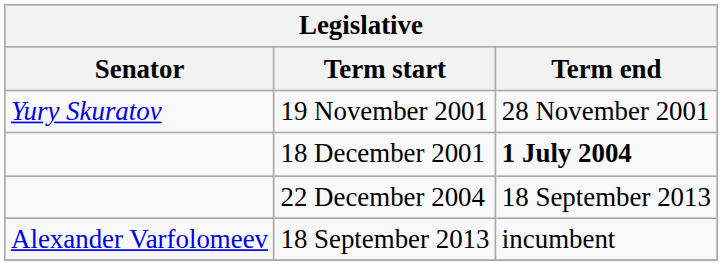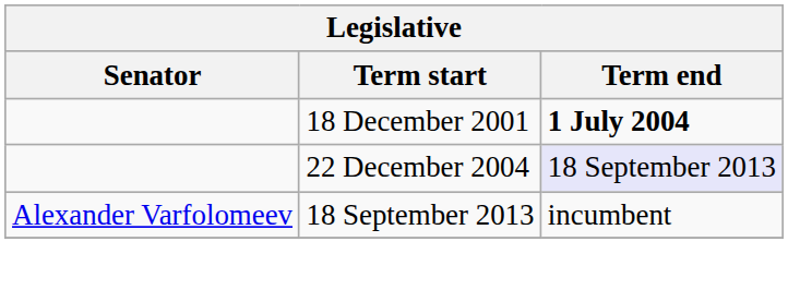 <table class="wikitable sortable">
 <tr>
 <th colspan=3>Legislative</th>
 </tr>
 <tr>
 <th>Senator</th>
 <th>Term start</th>
 <th>Term end</th>
 </tr>
 <tr>
-<td><em><a href='#'>Yury Skuratov</a></em></td>
-<td>19 November 2001</td>
-<td>28 November 2001</td>
-</tr>
-<tr>
 <td></td>
 <td>18 December 2001</td>
 <td><strong>1 July 2004</strong></td>
 </tr>
 <tr>
 <td></td>
 <td>22 December 2004</td>
-<td>18 September 2013</td>
+<td style="background: lavender;">18 September 2013</td>
 </tr>
 <tr>
 <td><a href='#'>Alexander Varfolomeev</a></td>
 <td>18 September 2013</td>
 <td>incumbent</td>
 </tr>
 <tr>
 </tr>
 </table>
